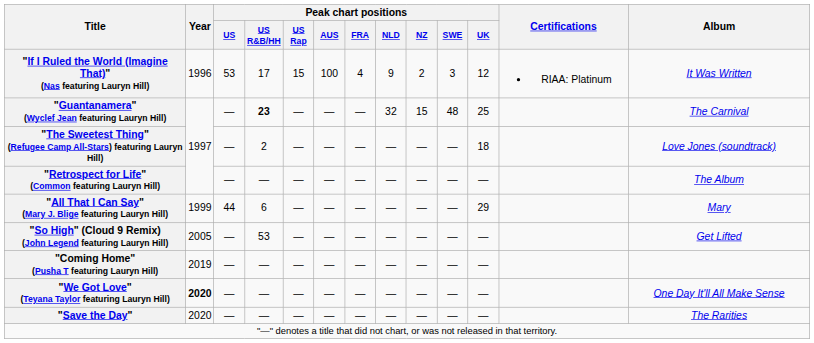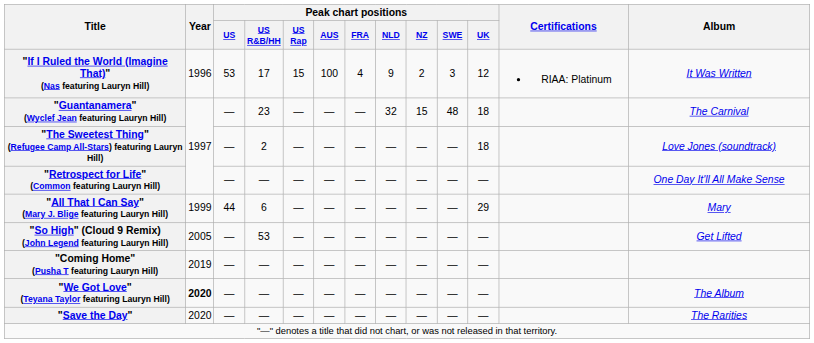 <table class="wikitable plainrowheaders" style="text-align:center;">
 <tr>
 <th scope="col" rowspan="2" style="width:17em;">Title</th>
 <th scope="col" rowspan="2" style="width:1em;">Year</th>
 <th scope="col" colspan="9">Peak chart positions</th>
 <th scope="col" rowspan="2" style="width:12em;"><a href='#'>Certifications</a></th>
 <th scope="col" rowspan="2" style="width:17em;">Album</th>
 </tr>
 <tr>
 <th style="width:40px;"><small><a href='#'>US</a></small></th>
 <th style="width:40px;"><small><a href='#'>US R&B/HH</a></small></th>
 <th style="width:40px;"><small><a href='#'>US Rap</a></small></th>
 <th style="width:40px;"><small><a href='#'>AUS</a></small><br></th>
 <th style="width:40px;"><small><a href='#'>FRA</a></small></th>
 <th style="width:40px;"><small><a href='#'>NLD</a></small></th>
 <th style="width:40px;"><small><a href='#'>NZ</a></small></th>
 <th style="width:40px;"><small><a href='#'>SWE</a></small></th>
 <th style="width:40px;"><small><a href='#'>UK</a></small></th>
 </tr>
 <tr>
 <th scope="row">"<a href='#'>If I Ruled the World (Imagine That)</a>"<br> <small>(<a href='#'>Nas</a> featuring Lauryn Hill)</small></th>
 <td>1996</td>
 <td style="text-align:center;">53</td>
 <td style="text-align:center;">17</td>
 <td style="text-align:center;">15</td>
 <td style="text-align:center;">100</td>
 <td style="text-align:center;">4</td>
 <td style="text-align:center;">9</td>
 <td style="text-align:center;">2</td>
 <td style="text-align:center;">3</td>
 <td style="text-align:center;">12</td>
 <td><br><ul><li>RIAA: Platinum</li></ul></td>
 <td><em><a href='#'>It Was Written</a></em></td>
 </tr>
 <tr>
 <th scope="row">"<a href='#'>Guantanamera</a>"<br> <small>(<a href='#'>Wyclef Jean</a> featuring Lauryn Hill)</small></th>
 <td rowspan="3">1997</td>
 <td style="text-align:center;">—</td>
-<td style="text-align:center;"><strong>23</strong></td>
+<td style="text-align:center;">23</td>
 <td style="text-align:center;">—</td>
 <td style="text-align:center;">—</td>
 <td style="text-align:center;">—</td>
 <td style="text-align:center;">32</td>
 <td style="text-align:center;">15</td>
 <td style="text-align:center;">48</td>
-<td style="text-align:center;">25</td>
+<td style="text-align:center;">18</td>
 <td></td>
 <td><em><a href='#'>The Carnival</a></em></td>
 </tr>
 <tr>
 <th scope="row">"<a href='#'>The Sweetest Thing</a>"<br> <small>(<a href='#'>Refugee Camp All-Stars</a>) featuring Lauryn Hill)</small></th>
 <td style="text-align:center;">—</td>
 <td style="text-align:center;">2</td>
 <td style="text-align:center;">—</td>
 <td style="text-align:center;">—</td>
 <td style="text-align:center;">—</td>
 <td style="text-align:center;">—</td>
 <td style="text-align:center;">—</td>
 <td style="text-align:center;">—</td>
 <td style="text-align:center;">18</td>
 <td></td>
 <td><em><a href='#'>Love Jones (soundtrack)</a></em></td>
 </tr>
 <tr>
 <th scope="row">"<a href='#'>Retrospect for Life</a>"<br> <small>(<a href='#'>Common</a> featuring Lauryn Hill)</small></th>
 <td style="text-align:center;">—</td>
 <td style="text-align:center;">—</td>
 <td style="text-align:center;">—</td>
 <td style="text-align:center;">—</td>
 <td style="text-align:center;">—</td>
 <td style="text-align:center;">—</td>
 <td style="text-align:center;">—</td>
 <td style="text-align:center;">—</td>
 <td style="text-align:center;">—</td>
 <td></td>
-<td><em><a href='#'>The Album</a></em></td>
+<td><em><a href='#'>One Day It'll All Make Sense</a></em></td>
 </tr>
 <tr>
 <th scope="row">"<a href='#'>All That I Can Say</a>"<br> <small>(<a href='#'>Mary J. Blige</a> featuring Lauryn Hill)</small></th>
 <td>1999</td>
 <td style="text-align:center;">44</td>
 <td style="text-align:center;">6</td>
 <td style="text-align:center;">—</td>
 <td style="text-align:center;">—</td>
 <td style="text-align:center;">—</td>
 <td style="text-align:center;">—</td>
 <td style="text-align:center;">—</td>
 <td style="text-align:center;">—</td>
 <td style="text-align:center;">29</td>
 <td></td>
 <td><em><a href='#'>Mary</a></em></td>
 </tr>
 <tr>
 <th scope="row">"<a href='#'>So High</a>" (Cloud 9 Remix)<br> <small>(<a href='#'>John Legend</a> featuring Lauryn Hill)</small></th>
 <td>2005</td>
 <td style="text-align:center;">—</td>
 <td style="text-align:center;">53</td>
 <td style="text-align:center;">—</td>
 <td style="text-align:center;">—</td>
 <td style="text-align:center;">—</td>
 <td style="text-align:center;">—</td>
 <td style="text-align:center;">—</td>
 <td style="text-align:center;">—</td>
 <td style="text-align:center;">—</td>
 <td></td>
 <td><em><a href='#'>Get Lifted</a></em></td>
 </tr>
 <tr>
 <th scope="row">"Coming Home"<br><small>(<a href='#'>Pusha T</a> featuring Lauryn Hill)</small></th>
 <td>2019</td>
 <td style="text-align:center;">—</td>
 <td style="text-align:center;">—</td>
 <td style="text-align:center;">—</td>
 <td style="text-align:center;">—</td>
 <td style="text-align:center;">—</td>
 <td style="text-align:center;">—</td>
 <td style="text-align:center;">—</td>
 <td style="text-align:center;">—</td>
 <td style="text-align:center;">—</td>
 <td></td>
 <td></td>
 </tr>
 <tr>
 <th scope="row">"<a href='#'>We Got Love</a>"<br><small>(<a href='#'>Teyana Taylor</a> featuring Lauryn Hill)</small></th>
 <td><strong>2020</strong></td>
 <td style="text-align:center;">—</td>
 <td style="text-align:center;">—</td>
 <td style="text-align:center;">—</td>
 <td style="text-align:center;">—</td>
 <td style="text-align:center;">—</td>
 <td style="text-align:center;">—</td>
 <td style="text-align:center;">—</td>
 <td style="text-align:center;">—</td>
 <td style="text-align:center;">—</td>
 <td></td>
-<td><em><a href='#'>One Day It'll All Make Sense</a></em></td>
+<td><em><a href='#'>The Album</a></em></td>
 </tr>
 <tr>
 <th scope="row">"<a href='#'>Save the Day</a>"<br></th>
 <td>2020</td>
 <td>—</td>
 <td>—</td>
 <td>—</td>
 <td>—</td>
 <td>—</td>
 <td>—</td>
 <td>—</td>
 <td>—</td>
 <td>—</td>
 <td></td>
 <td><em><a href='#'>The Rarities</a></em></td>
 </tr>
 <tr>
 <td colspan="15" style="font-size:90%">"—" denotes a title that did not chart, or was not released in that territory.</td>
 </tr>
 </table>
